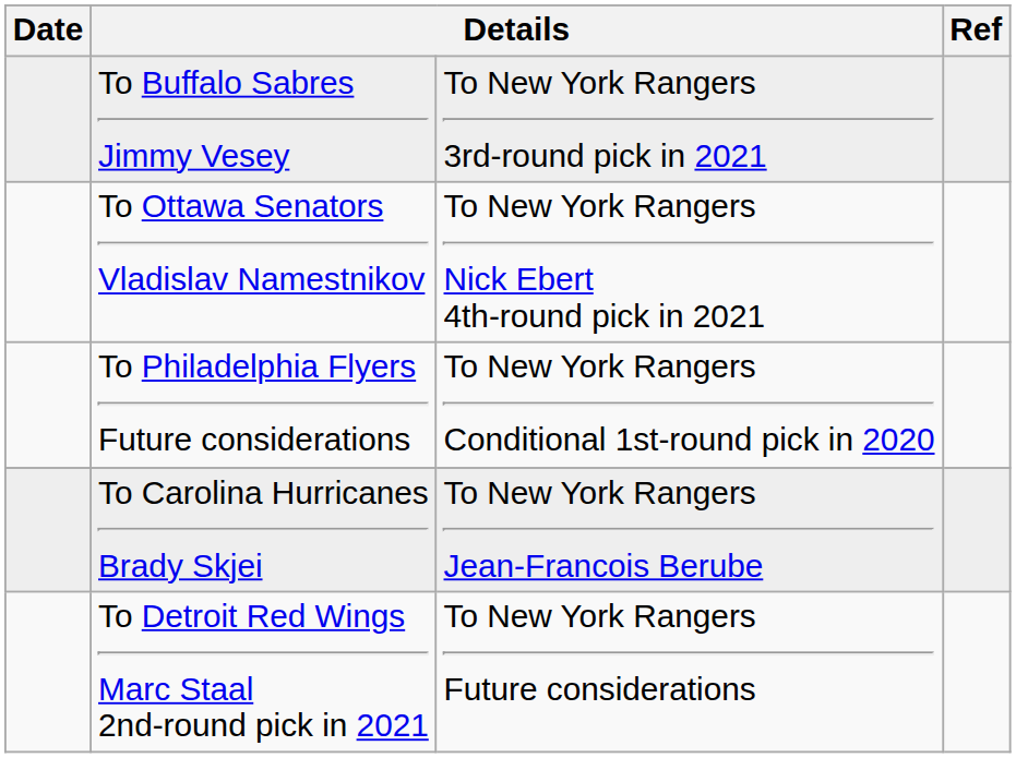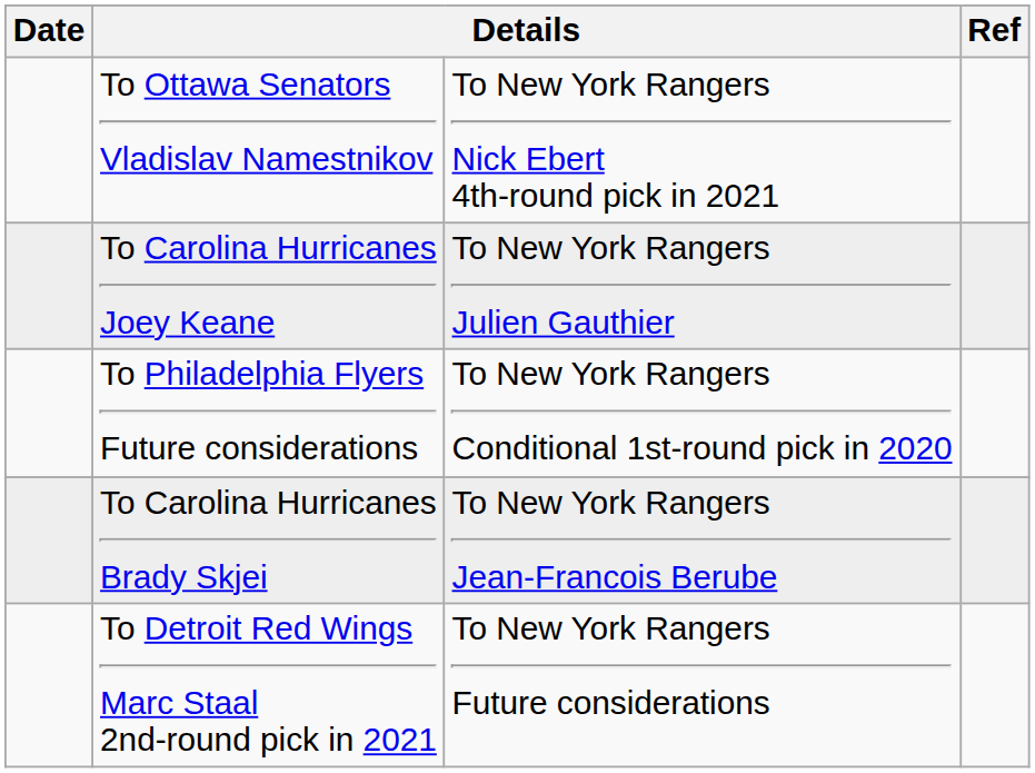 <table class="wikitable">
 <tr>
 <th>Date</th>
 <th colspan="2">Details</th>
 <th>Ref</th>
 </tr>
-<tr style="background:#eee;">
-<td></td>
-<td valign="top">To <a href='#'>Buffalo Sabres</a><hr><a href='#'>Jimmy Vesey</a></td>
-<td valign="top">To New York Rangers<hr>3rd-round pick in <a href='#'>2021</a></td>
-<td></td>
-</tr>
 <tr>
 <td></td>
 <td valign="top">To <a href='#'>Ottawa Senators</a><hr><a href='#'>Vladislav Namestnikov</a></td>
 <td valign="top">To New York Rangers<hr><a href='#'>Nick Ebert</a><br>4th-round pick in 2021</td>
+<td></td>
+</tr>
+<tr style="background:#eee;">
+<td></td>
+<td valign="top">To <a href='#'>Carolina Hurricanes</a><hr><a href='#'>Joey Keane</a></td>
+<td valign="top">To New York Rangers<hr><a href='#'>Julien Gauthier</a></td>
 <td></td>
 </tr>
 <tr>
 <td></td>
 <td valign="top">To <a href='#'>Philadelphia Flyers</a><hr>Future considerations</td>
 <td valign="top">To New York Rangers<hr>Conditional 1st-round pick in <a href='#'>2020</a></td>
 <td></td>
 </tr>
 <tr style="background:#eee;">
 <td></td>
 <td valign="top">To Carolina Hurricanes<hr><a href='#'>Brady Skjei</a></td>
 <td valign="top">To New York Rangers<hr><a href='#'>Jean-Francois Berube</a></td>
 <td></td>
 </tr>
 <tr>
 <td></td>
 <td valign="top">To <a href='#'>Detroit Red Wings</a><hr><a href='#'>Marc Staal</a><br>2nd-round pick in <a href='#'>2021</a></td>
 <td valign="top">To New York Rangers<hr>Future considerations</td>
 <td></td>
 </tr>
 </table>
